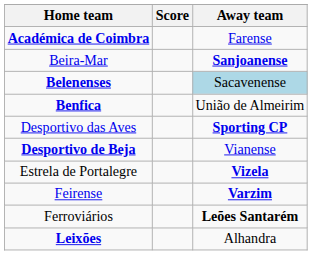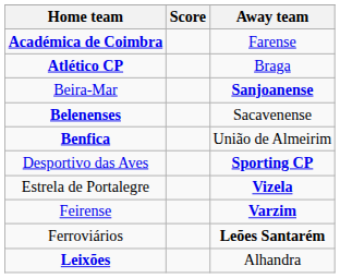 <table class="wikitable" style="text-align: center">
 <tr>
 </tr>
 <tr>
 <th>Home team</th>
 <th>Score</th>
 <th>Away team</th>
 </tr>
 <tr>
 <td><strong><a href='#'>Académica de Coimbra</a></strong> </td>
 <td></td>
 <td><a href='#'>Farense</a> </td>
 </tr>
 <tr>
+<td><strong><a href='#'>Atlético CP</a></strong> </td>
+<td></td>
+<td><a href='#'>Braga</a> </td>
+</tr>
+<tr>
 <td><a href='#'>Beira-Mar</a> </td>
 <td></td>
 <td><strong><a href='#'>Sanjoanense</a></strong> </td>
 </tr>
 <tr>
 <td><strong><a href='#'>Belenenses</a></strong> </td>
 <td></td>
-<td style="background: lightblue;">Sacavenense </td>
+<td>Sacavenense </td>
 </tr>
 <tr>
 <td><strong><a href='#'>Benfica</a></strong> </td>
 <td></td>
 <td>União de Almeirim </td>
 </tr>
 <tr>
 <td><a href='#'>Desportivo das Aves</a> </td>
 <td></td>
 <td><strong><a href='#'>Sporting CP</a></strong> </td>
-</tr>
-<tr>
-<td><strong><a href='#'>Desportivo de Beja</a></strong> </td>
-<td></td>
-<td><a href='#'>Vianense</a> </td>
 </tr>
 <tr>
 <td>Estrela de Portalegre </td>
 <td></td>
 <td><strong><a href='#'>Vizela</a></strong> </td>
 </tr>
 <tr>
 <td><a href='#'>Feirense</a> </td>
 <td></td>
 <td><strong><a href='#'>Varzim</a></strong> </td>
 </tr>
 <tr>
 <td>Ferroviários </td>
 <td></td>
 <td><strong>Leões Santarém</strong> </td>
 </tr>
 <tr>
 <td><strong><a href='#'>Leixões</a></strong> </td>
 <td></td>
 <td>Alhandra </td>
 </tr>
 </table>
